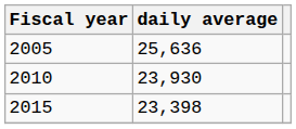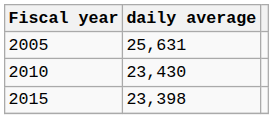 <table class="wikitable">
 <tr>
 <th>Fiscal year</th>
 <th>daily average</th>
 <th></th>
 </tr>
 <tr>
 <td>2005</td>
-<td>25,636</td>
+<td>25,631</td>
 <td></td>
 </tr>
 <tr>
 <td>2010</td>
-<td>23,930</td>
+<td>23,430</td>
 <td></td>
 </tr>
 <tr>
 <td>2015</td>
 <td>23,398</td>
 <td></td>
 </tr>
 <tr>
 </tr>
 </table>
